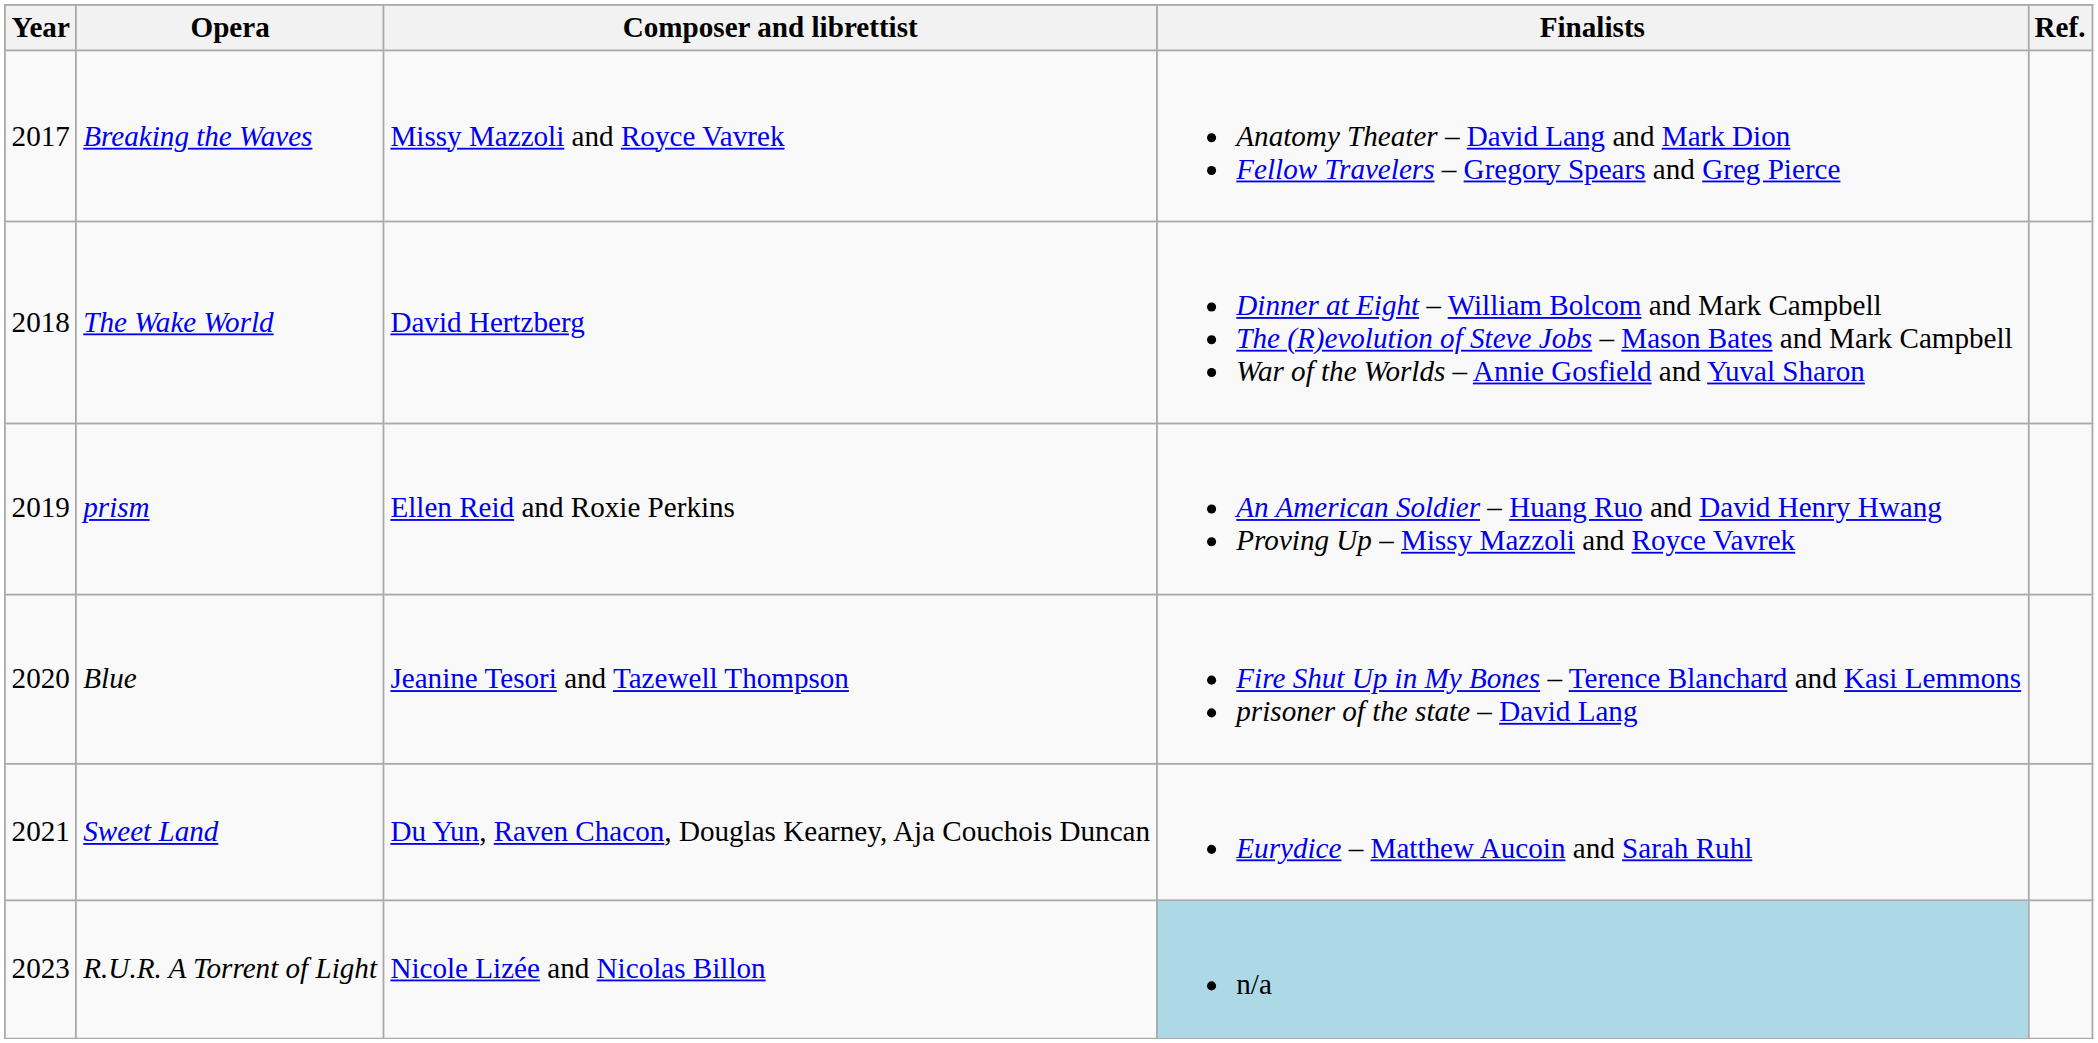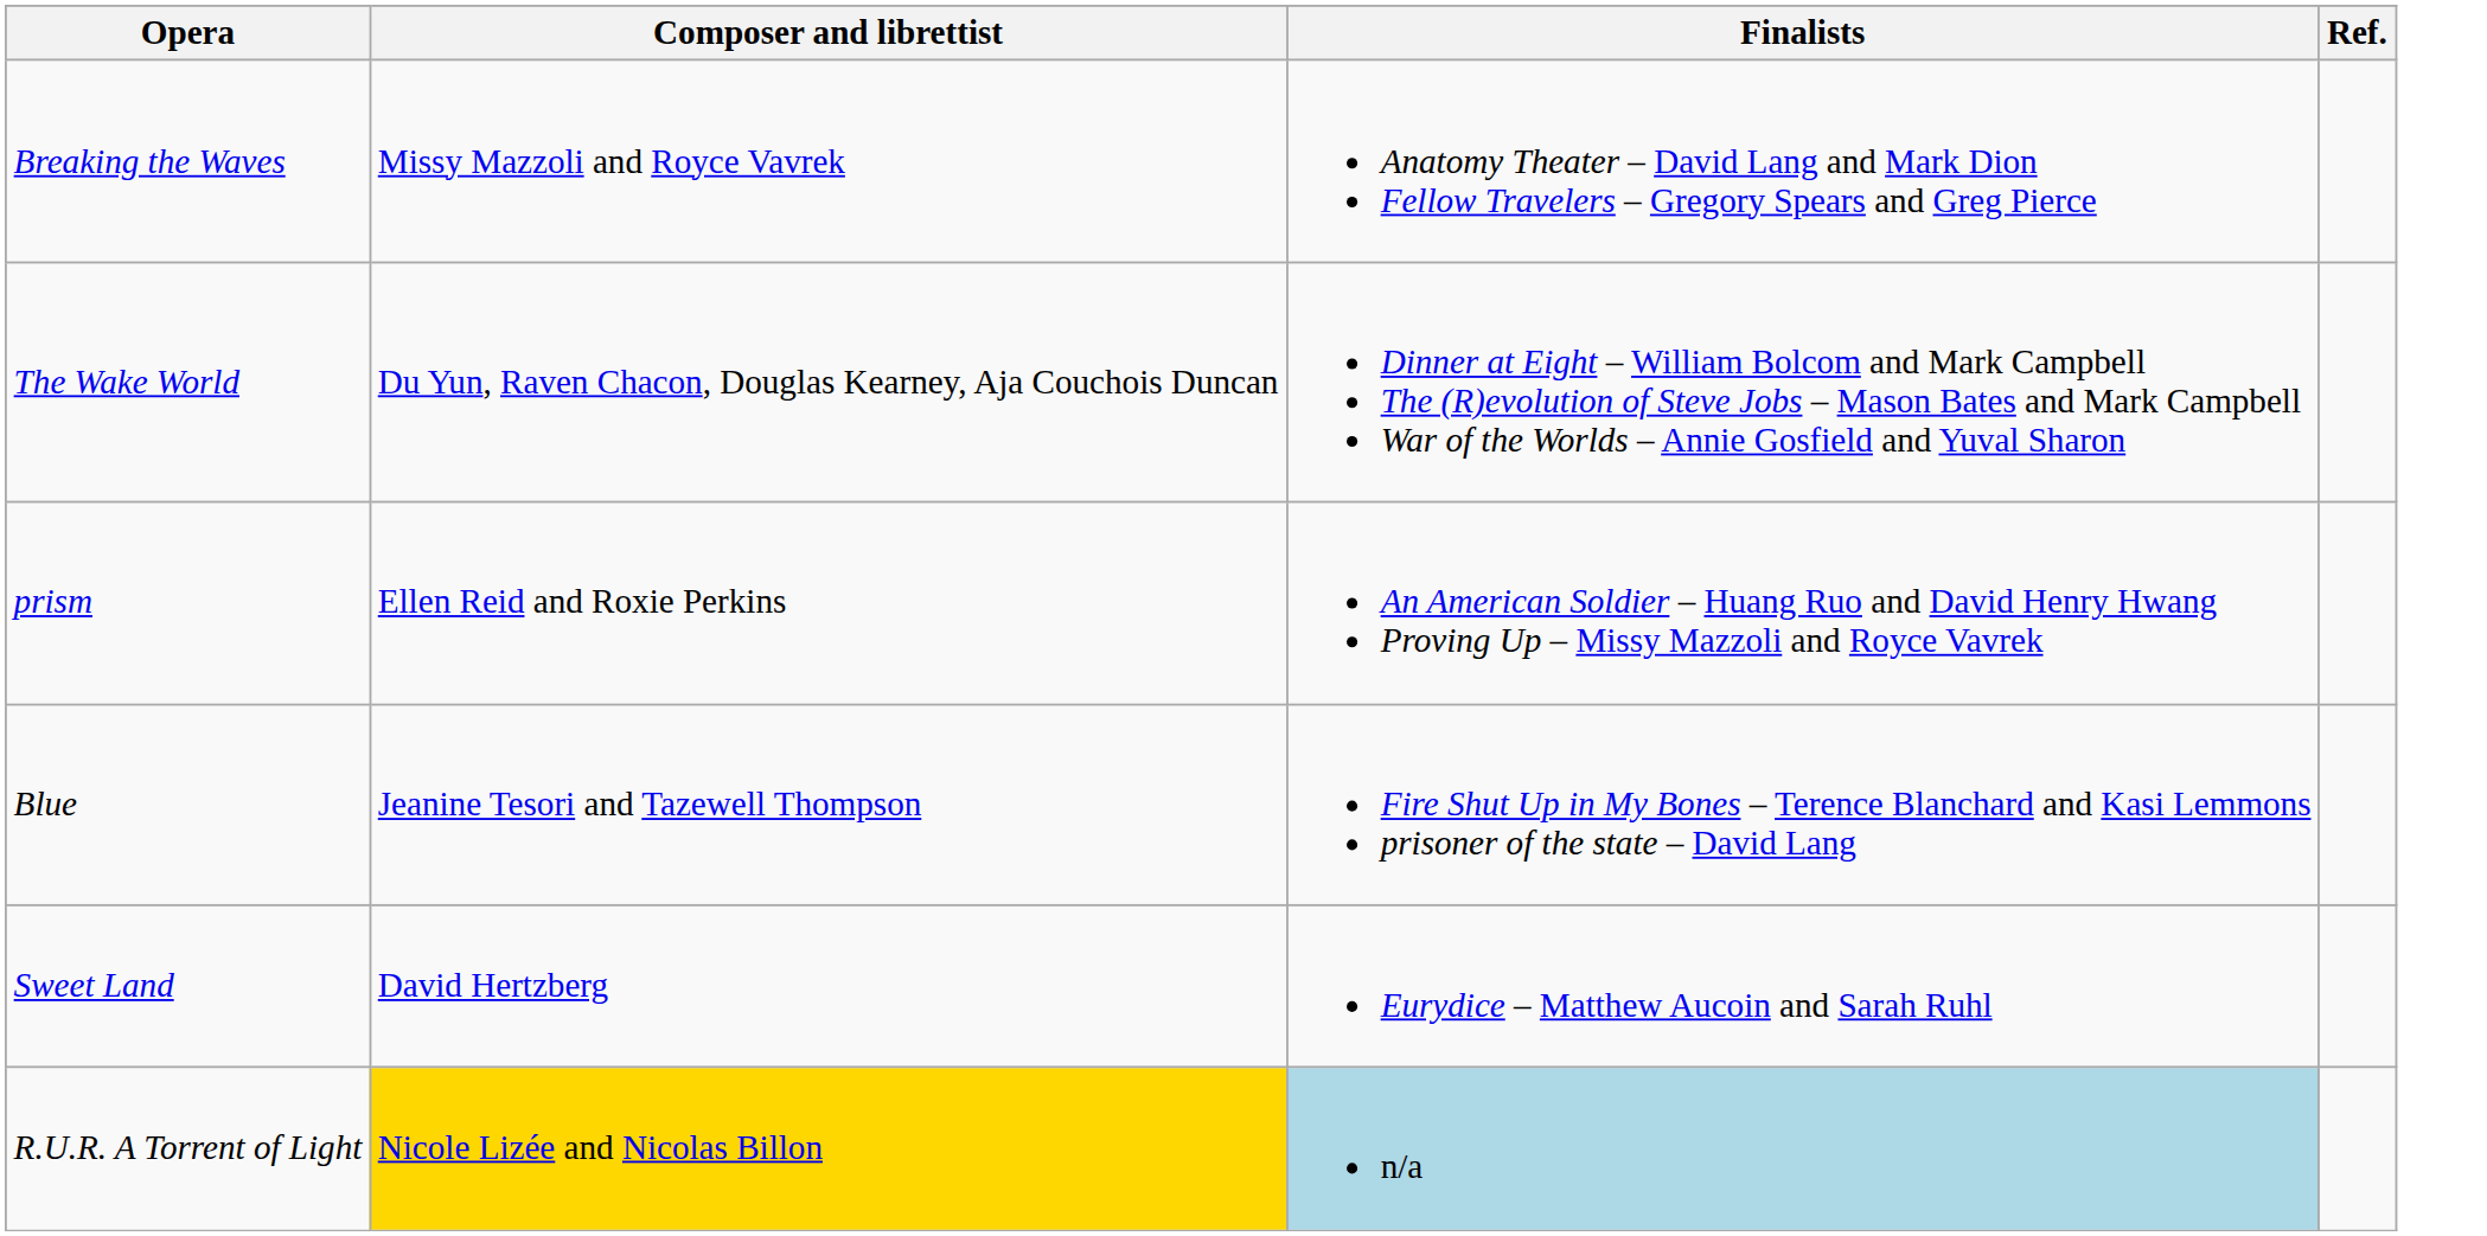 <table class="wikitable">
 <tr>
-<th>Year</th>
 <th>Opera</th>
 <th>Composer and librettist</th>
 <th>Finalists</th>
 <th>Ref.</th>
 </tr>
 <tr>
-<td align="center">2017</td>
 <td><em><a href='#'>Breaking the Waves</a></em></td>
 <td><a href='#'>Missy Mazzoli</a> and <a href='#'>Royce Vavrek</a></td>
 <td><br><ul><li><em>Anatomy Theater</em> – <a href='#'>David Lang</a> and <a href='#'>Mark Dion</a></li><li><em><a href='#'>Fellow Travelers</a></em> – <a href='#'>Gregory Spears</a> and <a href='#'>Greg Pierce</a></li></ul></td>
 <td align="center"></td>
 </tr>
 <tr>
-<td align="center">2018</td>
 <td><em><a href='#'>The Wake World</a></em></td>
-<td><a href='#'>David Hertzberg</a></td>
+<td><a href='#'>Du Yun</a>, <a href='#'>Raven Chacon</a>, Douglas Kearney, Aja Couchois Duncan</td>
 <td><br><ul><li><em><a href='#'>Dinner at Eight</a></em> – <a href='#'>William Bolcom</a> and Mark Campbell</li><li><em><a href='#'>The (R)evolution of Steve Jobs</a></em> – <a href='#'>Mason Bates</a> and Mark Campbell</li><li><em>War of the Worlds</em> – <a href='#'>Annie Gosfield</a> and <a href='#'>Yuval Sharon</a></li></ul></td>
 <td align="center"></td>
 </tr>
 <tr>
-<td align="center">2019</td>
 <td><em><a href='#'>prism</a></em></td>
 <td><a href='#'>Ellen Reid</a> and Roxie Perkins</td>
 <td><br><ul><li><em><a href='#'>An American Soldier</a></em> – <a href='#'>Huang Ruo</a> and <a href='#'>David Henry Hwang</a></li><li><em>Proving Up</em> – <a href='#'>Missy Mazzoli</a> and <a href='#'>Royce Vavrek</a></li></ul></td>
 <td align="center"></td>
 </tr>
 <tr>
-<td align="center">2020</td>
 <td><em>Blue</em></td>
 <td><a href='#'>Jeanine Tesori</a> and <a href='#'>Tazewell Thompson</a></td>
 <td><br><ul><li><em><a href='#'>Fire Shut Up in My Bones</a></em> – <a href='#'>Terence Blanchard</a> and <a href='#'>Kasi Lemmons</a></li><li><em>prisoner of the state</em> – <a href='#'>David Lang</a></li></ul></td>
 <td align="center"></td>
 </tr>
 <tr>
-<td align="center">2021</td>
 <td><em><a href='#'>Sweet Land</a></em></td>
-<td><a href='#'>Du Yun</a>, <a href='#'>Raven Chacon</a>, Douglas Kearney, Aja Couchois Duncan</td>
+<td><a href='#'>David Hertzberg</a></td>
 <td><br><ul><li><em><a href='#'>Eurydice</a></em> – <a href='#'>Matthew Aucoin</a> and <a href='#'>Sarah Ruhl</a></li></ul></td>
 <td align="center"></td>
 </tr>
 <tr>
-<td align="center">2023</td>
 <td><em>R.U.R. A Torrent of Light</em></td>
-<td><a href='#'>Nicole Lizée</a> and <a href='#'>Nicolas Billon</a></td>
+<td style="background: gold;"><a href='#'>Nicole Lizée</a> and <a href='#'>Nicolas Billon</a></td>
 <td style="background: lightblue;"><br><ul><li>n/a</li></ul></td>
 <td align="center"></td>
 </tr>
 </table>
